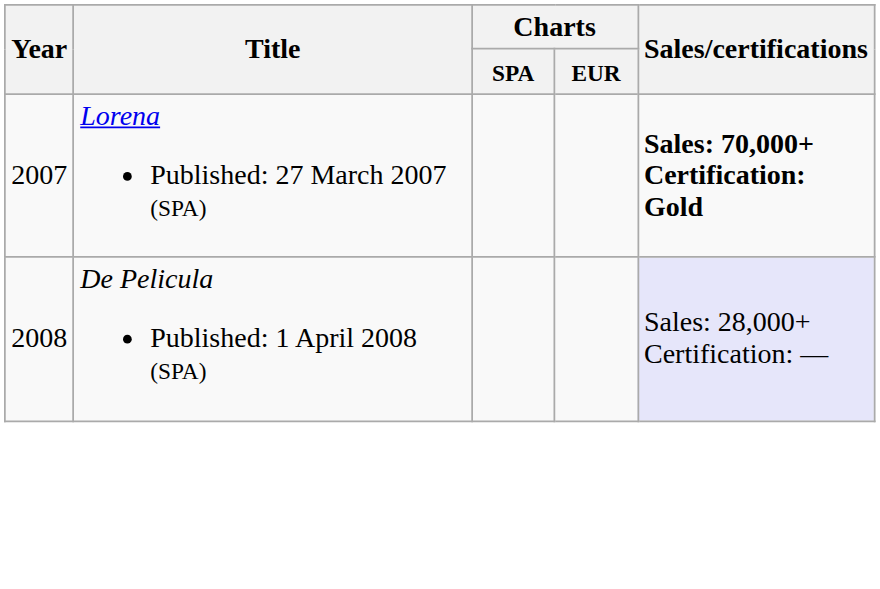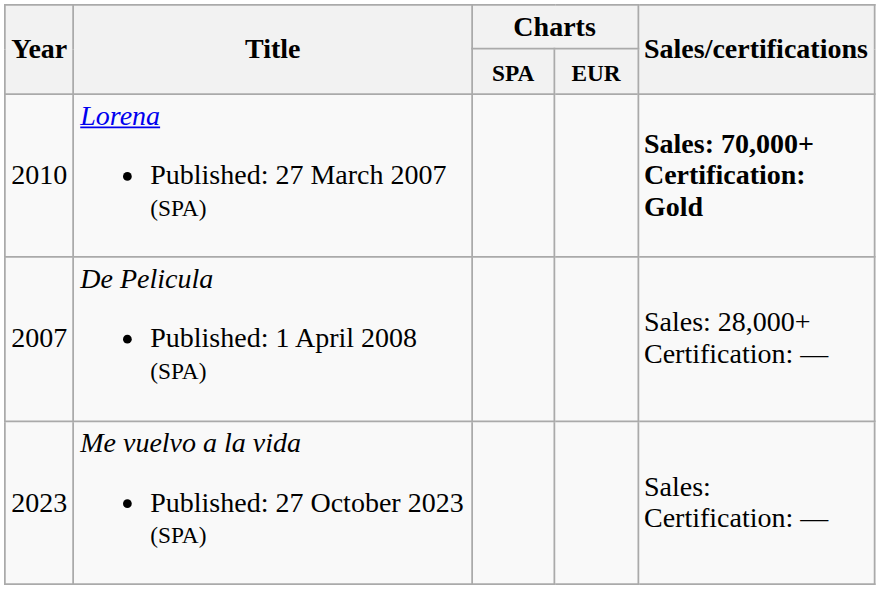 <table class="wikitable">
 <tr>
 <th width="20" rowspan="2">Year</th>
 <th width="220" rowspan="2">Title</th>
 <th align="center" colspan="2">Charts</th>
 <th width="100" rowspan="2">Sales/certifications</th>
 </tr>
 <tr>
 <th width="40"><small>SPA</small></th>
 <th width="40"><small>EUR</small></th>
 </tr>
 <tr>
-<td>2007</td>
+<td>2010</td>
 <td><em><a href='#'>Lorena</a></em><br><ul><li>Published: 27 March 2007 <small>(SPA)</small></li></ul></td>
 <td></td>
 <td></td>
 <td><strong>Sales: 70,000+<br>Certification: Gold</strong></td>
 </tr>
 <tr>
-<td>2008</td>
+<td>2007</td>
 <td><em>De Pelicula</em><br><ul><li>Published: 1 April 2008 <small>(SPA)</small></li></ul></td>
 <td></td>
 <td></td>
-<td style="background: lavender;">Sales: 28,000+ <br> Certification: —</td>
+<td>Sales: 28,000+ <br> Certification: —</td>
+</tr>
+<tr>
+<td>2023</td>
+<td><em>Me vuelvo a la vida</em><br><ul><li>Published: 27 October 2023 <small>(SPA)</small></li></ul></td>
+<td></td>
+<td></td>
+<td>Sales:  <br> Certification: —</td>
 </tr>
 </table>
